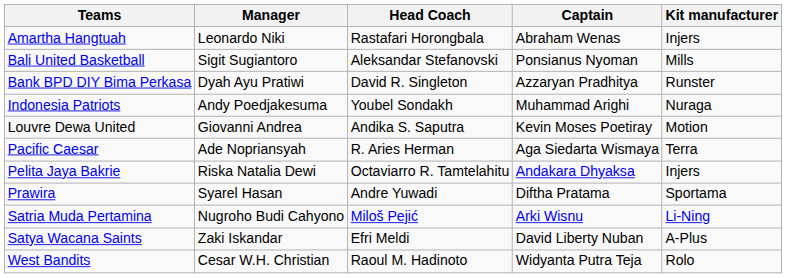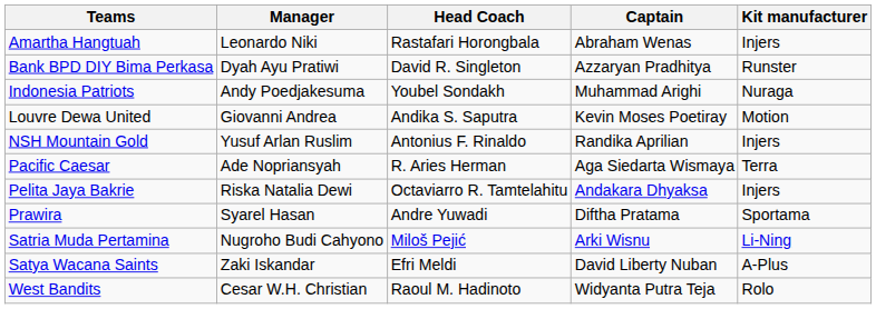 <table class="wikitable sortable">
 <tr>
 <th>Teams</th>
 <th>Manager</th>
 <th>Head Coach</th>
 <th>Captain</th>
 <th>Kit manufacturer</th>
 </tr>
 <tr>
 <td><a href='#'>Amartha Hangtuah</a></td>
 <td> Leonardo Niki</td>
 <td> Rastafari Horongbala</td>
 <td> Abraham Wenas</td>
 <td> Injers</td>
-</tr>
-<tr>
-<td><a href='#'>Bali United Basketball</a></td>
-<td> Sigit Sugiantoro</td>
-<td> Aleksandar Stefanovski</td>
-<td> Ponsianus Nyoman</td>
-<td> Mills</td>
 </tr>
 <tr>
 <td><a href='#'>Bank BPD DIY Bima Perkasa</a></td>
 <td> Dyah Ayu Pratiwi</td>
 <td> David R. Singleton</td>
 <td> Azzaryan Pradhitya</td>
 <td> Runster</td>
 </tr>
 <tr>
 <td><a href='#'>Indonesia Patriots</a></td>
 <td> Andy Poedjakesuma</td>
 <td> Youbel Sondakh</td>
 <td> Muhammad Arighi</td>
 <td> Nuraga</td>
 </tr>
 <tr>
 <td>Louvre Dewa United</td>
 <td> Giovanni Andrea</td>
 <td> Andika S. Saputra</td>
 <td> Kevin Moses Poetiray</td>
 <td> Motion</td>
+</tr>
+<tr>
+<td><a href='#'>NSH Mountain Gold</a></td>
+<td> Yusuf Arlan Ruslim</td>
+<td> Antonius F. Rinaldo</td>
+<td> Randika Aprilian</td>
+<td> Injers</td>
 </tr>
 <tr>
 <td><a href='#'>Pacific Caesar</a></td>
 <td> Ade Nopriansyah</td>
 <td> R. Aries Herman</td>
 <td> Aga Siedarta Wismaya</td>
 <td> Terra</td>
 </tr>
 <tr>
 <td><a href='#'>Pelita Jaya Bakrie</a></td>
 <td> Riska Natalia Dewi</td>
 <td> Octaviarro R. Tamtelahitu</td>
 <td> <a href='#'>Andakara Dhyaksa</a></td>
 <td> Injers</td>
 </tr>
 <tr>
 <td><a href='#'>Prawira</a></td>
 <td> Syarel Hasan</td>
 <td> Andre Yuwadi</td>
 <td> Diftha Pratama</td>
 <td> Sportama</td>
 </tr>
 <tr>
 <td><a href='#'>Satria Muda Pertamina</a></td>
 <td> Nugroho Budi Cahyono</td>
 <td> <a href='#'>Miloš Pejić</a></td>
 <td> <a href='#'>Arki Wisnu</a></td>
 <td> <a href='#'>Li-Ning</a></td>
 </tr>
 <tr>
 <td><a href='#'>Satya Wacana Saints</a></td>
 <td> Zaki Iskandar</td>
 <td> Efri Meldi</td>
 <td> David Liberty Nuban</td>
 <td> A-Plus</td>
 </tr>
 <tr>
 <td><a href='#'>West Bandits</a></td>
 <td> Cesar W.H. Christian</td>
 <td> Raoul M. Hadinoto</td>
 <td> Widyanta Putra Teja</td>
 <td> Rolo</td>
 </tr>
 </table>
